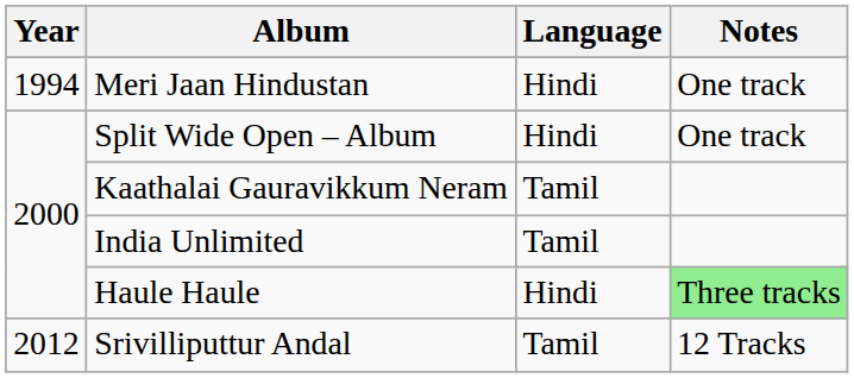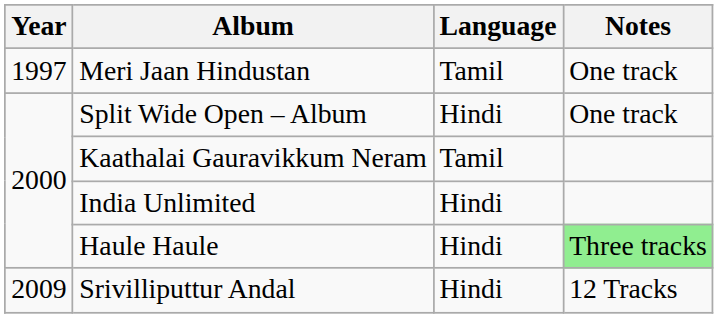 <table class="wikitable" border="1">
 <tr>
 <th>Year</th>
 <th>Album</th>
 <th>Language</th>
 <th>Notes</th>
 </tr>
 <tr>
-<td>1994</td>
+<td>1997</td>
 <td>Meri Jaan Hindustan</td>
-<td>Hindi</td>
+<td>Tamil</td>
 <td>One track</td>
 </tr>
 <tr>
 <td rowspan="4">2000</td>
 <td>Split Wide Open – Album</td>
 <td>Hindi</td>
 <td>One track</td>
 </tr>
 <tr>
 <td>Kaathalai Gauravikkum Neram</td>
 <td>Tamil</td>
 <td></td>
 </tr>
 <tr>
 <td>India Unlimited</td>
-<td>Tamil</td>
+<td>Hindi</td>
 <td></td>
 </tr>
 <tr>
 <td>Haule Haule</td>
 <td>Hindi</td>
 <td style="background: lightgreen;">Three tracks</td>
 </tr>
 <tr>
-<td>2012</td>
+<td>2009</td>
 <td>Srivilliputtur Andal</td>
-<td>Tamil</td>
+<td>Hindi</td>
 <td>12 Tracks</td>
 </tr>
 </table>
